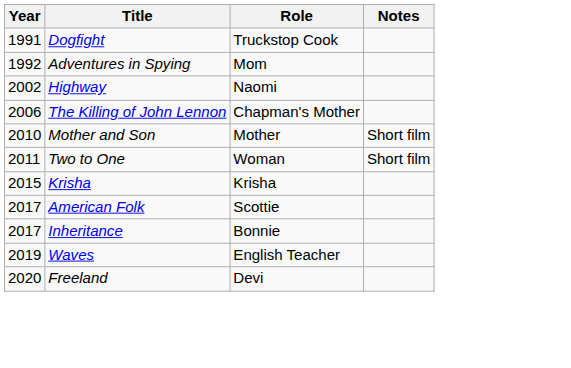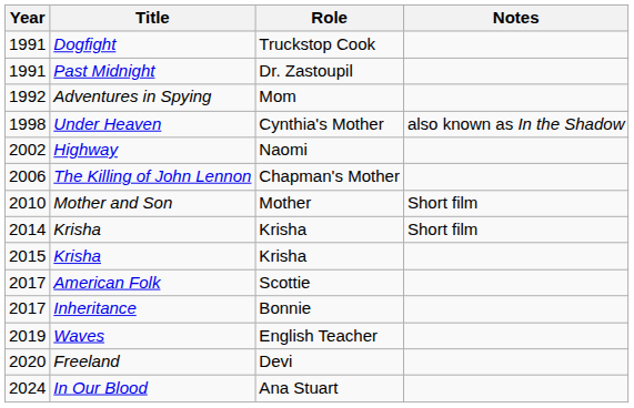 <table class="wikitable">
 <tr>
 <th>Year</th>
 <th>Title</th>
 <th>Role</th>
 <th>Notes</th>
 </tr>
 <tr>
 <td>1991</td>
 <td><em><a href='#'>Dogfight</a></em></td>
 <td>Truckstop Cook</td>
 <td></td>
 </tr>
 <tr>
+<td>1991</td>
+<td><em><a href='#'>Past Midnight</a></em></td>
+<td>Dr. Zastoupil</td>
+<td></td>
+</tr>
+<tr>
 <td>1992</td>
 <td><em>Adventures in Spying</em></td>
 <td>Mom</td>
 <td></td>
+</tr>
+<tr>
+<td>1998</td>
+<td><em><a href='#'>Under Heaven</a></em></td>
+<td>Cynthia's Mother</td>
+<td>also known as <em>In the Shadow</em></td>
 </tr>
 <tr>
 <td>2002</td>
 <td><em><a href='#'>Highway</a></em></td>
 <td>Naomi</td>
 <td></td>
 </tr>
 <tr>
 <td>2006</td>
 <td><em><a href='#'>The Killing of John Lennon</a></em></td>
 <td>Chapman's Mother</td>
 <td></td>
 </tr>
 <tr>
 <td>2010</td>
 <td><em>Mother and Son</em></td>
 <td>Mother</td>
 <td>Short film</td>
 </tr>
 <tr>
-<td>2011</td>
-<td><em>Two to One</em></td>
-<td>Woman</td>
+<td>2014</td>
+<td><em>Krisha</em></td>
+<td>Krisha</td>
 <td>Short film</td>
 </tr>
 <tr>
 <td>2015</td>
 <td><em><a href='#'>Krisha</a></em></td>
 <td>Krisha</td>
 <td></td>
 </tr>
 <tr>
 <td>2017</td>
 <td><em><a href='#'>American Folk</a></em></td>
 <td>Scottie</td>
 <td></td>
 </tr>
 <tr>
 <td>2017</td>
 <td><em><a href='#'>Inheritance</a></em></td>
 <td>Bonnie</td>
 <td></td>
 </tr>
 <tr>
 <td>2019</td>
 <td><em><a href='#'>Waves</a></em></td>
 <td>English Teacher</td>
 <td></td>
 </tr>
 <tr>
 <td>2020</td>
 <td><em>Freeland</em></td>
 <td>Devi</td>
 <td></td>
 </tr>
+<tr>
+<td>2024</td>
+<td><em><a href='#'>In Our Blood</a></em></td>
+<td>Ana Stuart</td>
+<td></td>
+</tr>
 </table>
